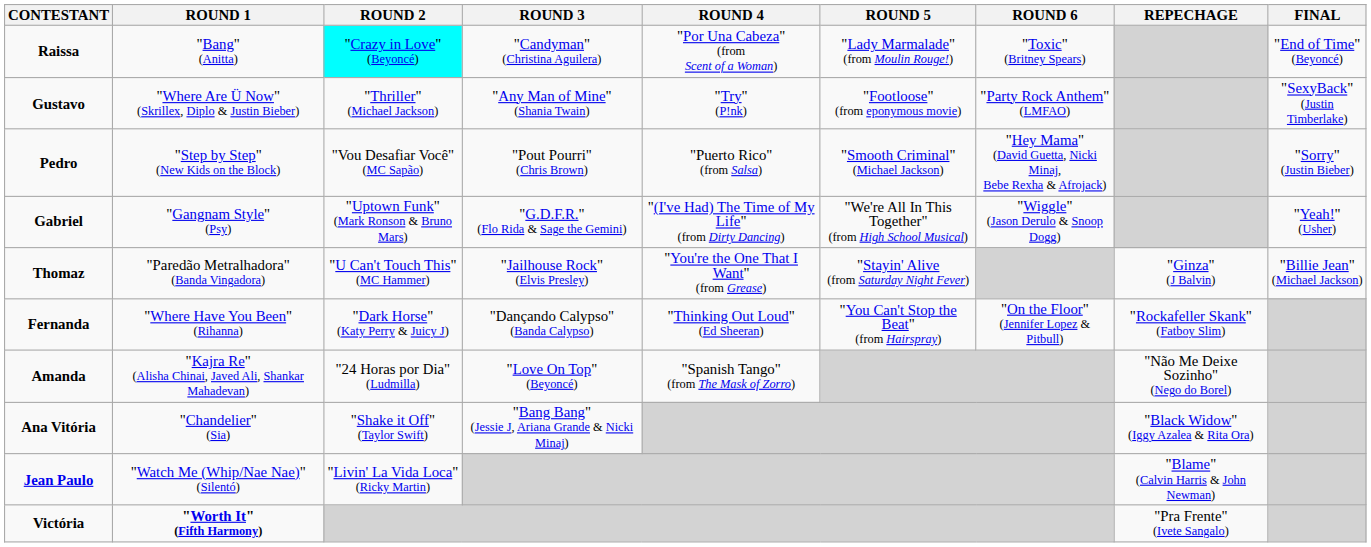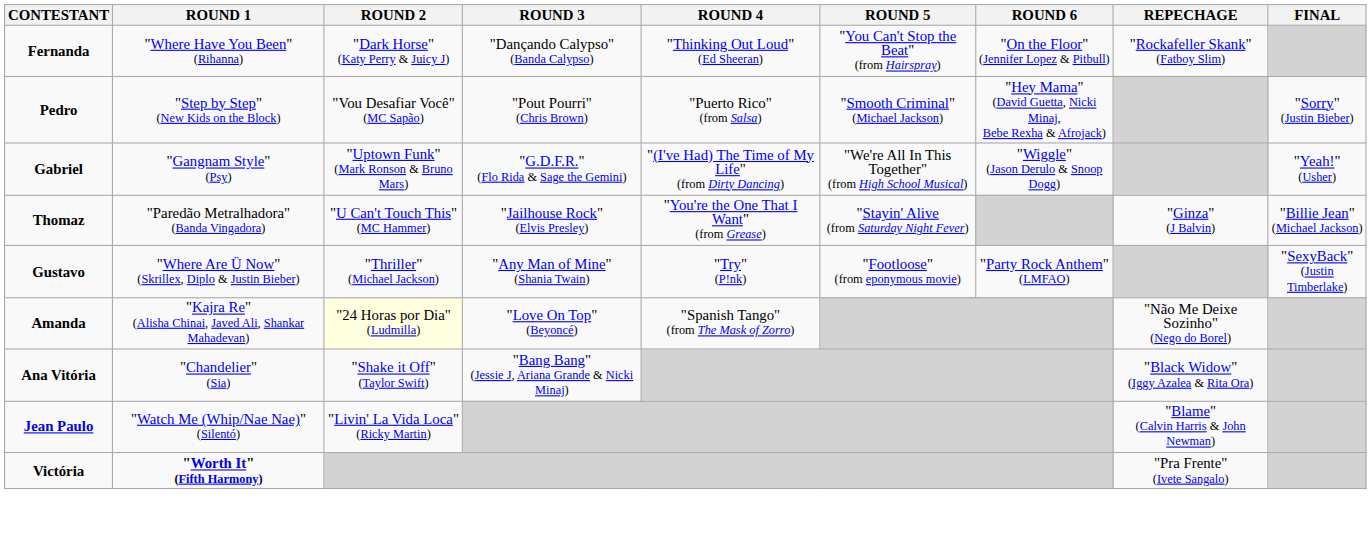 <table class="wikitable" style="text-align:center; font-size:85%; line-height:13px;">
 <tr>
 <th>CONTESTANT</th>
 <th>ROUND 1</th>
 <th>ROUND 2</th>
 <th>ROUND 3</th>
 <th>ROUND 4</th>
 <th>ROUND 5</th>
 <th>ROUND 6</th>
 <th>REPECHAGE</th>
 <th>FINAL</th>
 </tr>
 <tr>
-<td><strong>Raissa</strong> </td>
-<td>"<a href='#'>Bang</a>" <br> <small>(<a href='#'>Anitta</a>)</small></td>
-<td bgcolor=aqua>"<a href='#'>Crazy in Love</a>" <br> <small>(<a href='#'>Beyoncé</a>)</small></td>
-<td>"<a href='#'>Candyman</a>" <br> <small>(<a href='#'>Christina Aguilera</a>)</small></td>
-<td>"<a href='#'>Por Una Cabeza</a>" <br> <small>(from <br><em><a href='#'>Scent of a Woman</a></em>)</small></td>
-<td>"<a href='#'>Lady Marmalade</a>" <br> <small>(from <em><a href='#'>Moulin Rouge!</a></em>)</small></td>
-<td>"<a href='#'>Toxic</a>" <br> <small>(<a href='#'>Britney Spears</a>)</small></td>
+<td><strong>Fernanda</strong></td>
+<td>"<a href='#'>Where Have You Been</a>" <br> <small>(<a href='#'>Rihanna</a>)</small></td>
+<td>"<a href='#'>Dark Horse</a>" <br> <small>(<a href='#'>Katy Perry</a> & <a href='#'>Juicy J</a>)</small></td>
+<td>"Dançando Calypso" <br> <small>(<a href='#'>Banda Calypso</a>)</small></td>
+<td>"<a href='#'>Thinking Out Loud</a>" <br> <small>(<a href='#'>Ed Sheeran</a>)</small></td>
+<td>"<a href='#'>You Can't Stop the Beat</a>" <br> <small>(from <em><a href='#'>Hairspray</a></em>)</small></td>
+<td>"<a href='#'>On the Floor</a>" <br> <small> (<a href='#'>Jennifer Lopez</a> & <a href='#'>Pitbull</a>)</small></td>
+<td>"<a href='#'>Rockafeller Skank</a>" <br> <small>(<a href='#'>Fatboy Slim</a>)</small></td>
 <td bgcolor="lightgray"></td>
-<td>"<a href='#'>End of Time</a>" <br> <small> (<a href='#'>Beyoncé</a>) </small></td>
-</tr>
-<tr>
-<td><strong>Gustavo</strong></td>
-<td>"<a href='#'>Where Are Ü Now</a>" <br> <small>(<a href='#'>Skrillex</a>, <a href='#'>Diplo</a> & <a href='#'>Justin Bieber</a>)</small></td>
-<td>"<a href='#'>Thriller</a>" <br> <small>(<a href='#'>Michael Jackson</a>)</small></td>
-<td>"<a href='#'>Any Man of Mine</a>" <br> <small>(<a href='#'>Shania Twain</a>)</small></td>
-<td>"<a href='#'>Try</a>" <br> <small>(<a href='#'>P!nk</a>)</small></td>
-<td>"<a href='#'>Footloose</a>" <br> <small>(from <a href='#'>eponymous movie</a>)</small></td>
-<td>"<a href='#'>Party Rock Anthem</a>"<br><small>(<a href='#'>LMFAO</a>)</small></td>
-<td bgcolor="lightgray"></td>
-<td>"<a href='#'>SexyBack</a>" <br> <small> (<a href='#'>Justin Timberlake</a>) </small></td>
 </tr>
 <tr>
 <td><strong>Pedro</strong></td>
 <td>"<a href='#'>Step by Step</a>" <br> <small>(<a href='#'>New Kids on the Block</a>)</small></td>
 <td>"Vou Desafiar Você" <br> <small>(<a href='#'>MC Sapão</a>)</small></td>
 <td>"Pout Pourri" <br> <small>(<a href='#'>Chris Brown</a>)</small></td>
 <td>"Puerto Rico" <br> <small>(from <em><a href='#'>Salsa</a></em>)</small></td>
 <td>"<a href='#'>Smooth Criminal</a>" <br> <small>(<a href='#'>Michael Jackson</a>)</small></td>
 <td>"<a href='#'>Hey Mama</a>"<br> <small>(<a href='#'>David Guetta</a>, <a href='#'>Nicki Minaj</a>,<br><a href='#'>Bebe Rexha</a> & <a href='#'>Afrojack</a>)</small></td>
 <td bgcolor="lightgray"></td>
 <td>"<a href='#'>Sorry</a>" <br> <small> (<a href='#'>Justin Bieber</a>) </small></td>
 </tr>
 <tr>
 <td><strong>Gabriel</strong></td>
 <td>"<a href='#'>Gangnam Style</a>" <br> <small>(<a href='#'>Psy</a>)</small></td>
 <td>"<a href='#'>Uptown Funk</a>" <br> <small>(<a href='#'>Mark Ronson</a> & <a href='#'>Bruno Mars</a>)</small></td>
 <td>"<a href='#'>G.D.F.R.</a>" <br> <small>(<a href='#'>Flo Rida</a> & <a href='#'>Sage the Gemini</a>)</small></td>
 <td>"<a href='#'>(I've Had) The Time of My Life</a>" <br> <small>(from <em><a href='#'>Dirty Dancing</a></em>)</small></td>
 <td>"We're All In This Together" <br> <small>(from <em><a href='#'>High School Musical</a></em>)</small></td>
 <td>"<a href='#'>Wiggle</a>" <br> <small>(<a href='#'>Jason Derulo</a> & <a href='#'>Snoop Dogg</a>)</small></td>
 <td bgcolor="lightgray"></td>
 <td>"<a href='#'>Yeah!</a>" <br> <small> (<a href='#'>Usher</a>)</small></td>
 </tr>
 <tr>
 <td><strong>Thomaz</strong> </td>
 <td>"Paredão Metralhadora" <br> <small>(<a href='#'>Banda Vingadora</a>)</small></td>
 <td>"<a href='#'>U Can't Touch This</a>" <br> <small>(<a href='#'>MC Hammer</a>)</small></td>
 <td>"<a href='#'>Jailhouse Rock</a>" <br> <small>(<a href='#'>Elvis Presley</a>)</small></td>
 <td>"<a href='#'>You're the One That I Want</a>" <br> <small>(from <em><a href='#'>Grease</a></em>)</small></td>
 <td>"<a href='#'>Stayin' Alive</a> <br> <small>(from <em><a href='#'>Saturday Night Fever</a></em>)</small></td>
 <td colspan=1  bgcolor="lightgray"></td>
 <td>"<a href='#'>Ginza</a>" <br> <small>(<a href='#'>J Balvin</a>)</small></td>
 <td>"<a href='#'>Billie Jean</a>" <br> <small> (<a href='#'>Michael Jackson</a>) </small></td>
 </tr>
 <tr>
-<td><strong>Fernanda</strong></td>
-<td>"<a href='#'>Where Have You Been</a>" <br> <small>(<a href='#'>Rihanna</a>)</small></td>
-<td>"<a href='#'>Dark Horse</a>" <br> <small>(<a href='#'>Katy Perry</a> & <a href='#'>Juicy J</a>)</small></td>
-<td>"Dançando Calypso" <br> <small>(<a href='#'>Banda Calypso</a>)</small></td>
-<td>"<a href='#'>Thinking Out Loud</a>" <br> <small>(<a href='#'>Ed Sheeran</a>)</small></td>
-<td>"<a href='#'>You Can't Stop the Beat</a>" <br> <small>(from <em><a href='#'>Hairspray</a></em>)</small></td>
-<td>"<a href='#'>On the Floor</a>" <br> <small> (<a href='#'>Jennifer Lopez</a> & <a href='#'>Pitbull</a>)</small></td>
-<td>"<a href='#'>Rockafeller Skank</a>" <br> <small>(<a href='#'>Fatboy Slim</a>)</small></td>
+<td><strong>Gustavo</strong></td>
+<td>"<a href='#'>Where Are Ü Now</a>" <br> <small>(<a href='#'>Skrillex</a>, <a href='#'>Diplo</a> & <a href='#'>Justin Bieber</a>)</small></td>
+<td>"<a href='#'>Thriller</a>" <br> <small>(<a href='#'>Michael Jackson</a>)</small></td>
+<td>"<a href='#'>Any Man of Mine</a>" <br> <small>(<a href='#'>Shania Twain</a>)</small></td>
+<td>"<a href='#'>Try</a>" <br> <small>(<a href='#'>P!nk</a>)</small></td>
+<td>"<a href='#'>Footloose</a>" <br> <small>(from <a href='#'>eponymous movie</a>)</small></td>
+<td>"<a href='#'>Party Rock Anthem</a>"<br><small>(<a href='#'>LMFAO</a>)</small></td>
 <td bgcolor="lightgray"></td>
+<td>"<a href='#'>SexyBack</a>" <br> <small> (<a href='#'>Justin Timberlake</a>) </small></td>
 </tr>
 <tr>
 <td><strong>Amanda</strong></td>
 <td>"<a href='#'>Kajra Re</a>" <br> <small>(<a href='#'>Alisha Chinai</a>, <a href='#'>Javed Ali</a>, <a href='#'>Shankar Mahadevan</a>)</small></td>
-<td>"24 Horas por Dia" <br> <small>(<a href='#'>Ludmilla</a>)</small></td>
+<td style="background: lightyellow;">"24 Horas por Dia" <br> <small>(<a href='#'>Ludmilla</a>)</small></td>
 <td>"<a href='#'>Love On Top</a>" <br> <small>(<a href='#'>Beyoncé</a>)</small></td>
 <td>"Spanish Tango" <br> <small>(from <em><a href='#'>The Mask of Zorro</a></em>)</small></td>
 <td colspan=2 bgcolor="lightgray"></td>
 <td>"Não Me Deixe Sozinho"<br> <small>(<a href='#'>Nego do Borel</a>)</small></td>
 <td bgcolor="lightgray"></td>
 </tr>
 <tr>
 <td><strong>Ana Vitória</strong> </td>
 <td>"<a href='#'>Chandelier</a>" <br> <small>(<a href='#'>Sia</a>)</small></td>
 <td>"<a href='#'>Shake it Off</a>" <br> <small>(<a href='#'>Taylor Swift</a>)</small></td>
 <td>"<a href='#'>Bang Bang</a>" <br> <small>(<a href='#'>Jessie J</a>, <a href='#'>Ariana Grande</a> & <a href='#'>Nicki Minaj</a>)</small></td>
 <td colspan=3 bgcolor="lightgray"></td>
 <td>"<a href='#'>Black Widow</a>" <br> <small>(<a href='#'>Iggy Azalea</a> & <a href='#'>Rita Ora</a>)</small></td>
 <td bgcolor="lightgray"></td>
 </tr>
 <tr>
 <td><strong><a href='#'>Jean Paulo</a></strong> </td>
 <td>"<a href='#'>Watch Me (Whip/Nae Nae)</a>" <br> <small>(<a href='#'>Silentó</a>)</small></td>
 <td>"<a href='#'>Livin' La Vida Loca</a>" <br> <small>(<a href='#'>Ricky Martin</a>)</small></td>
 <td colspan=4 bgcolor="lightgray"></td>
 <td>"<a href='#'>Blame</a>" <br> <small>(<a href='#'>Calvin Harris</a> & <a href='#'>John Newman</a>)</small></td>
 <td bgcolor="lightgray"></td>
 </tr>
 <tr>
 <td><strong>Victória</strong></td>
 <td><strong>"<a href='#'>Worth It</a>" <br> <small>(<a href='#'>Fifth Harmony</a>)</small></strong></td>
 <td colspan=5 bgcolor="lightgray"></td>
 <td>"Pra Frente" <br> <small>(<a href='#'>Ivete Sangalo</a>)</small></td>
 <td bgcolor="lightgray"></td>
 </tr>
 </table>
